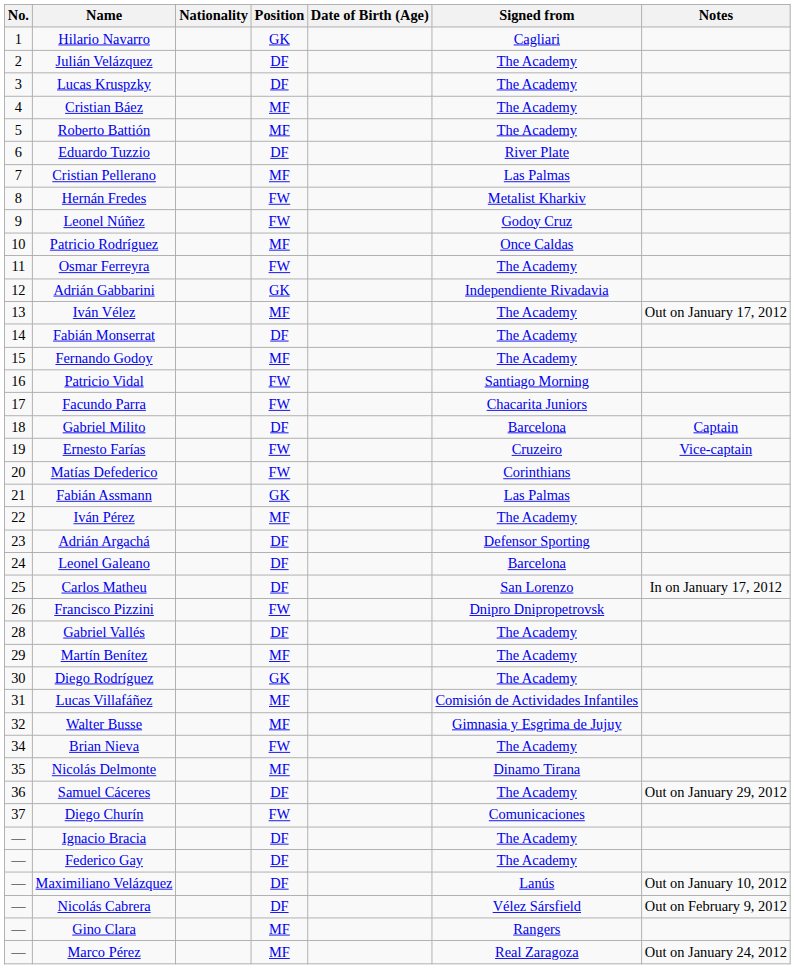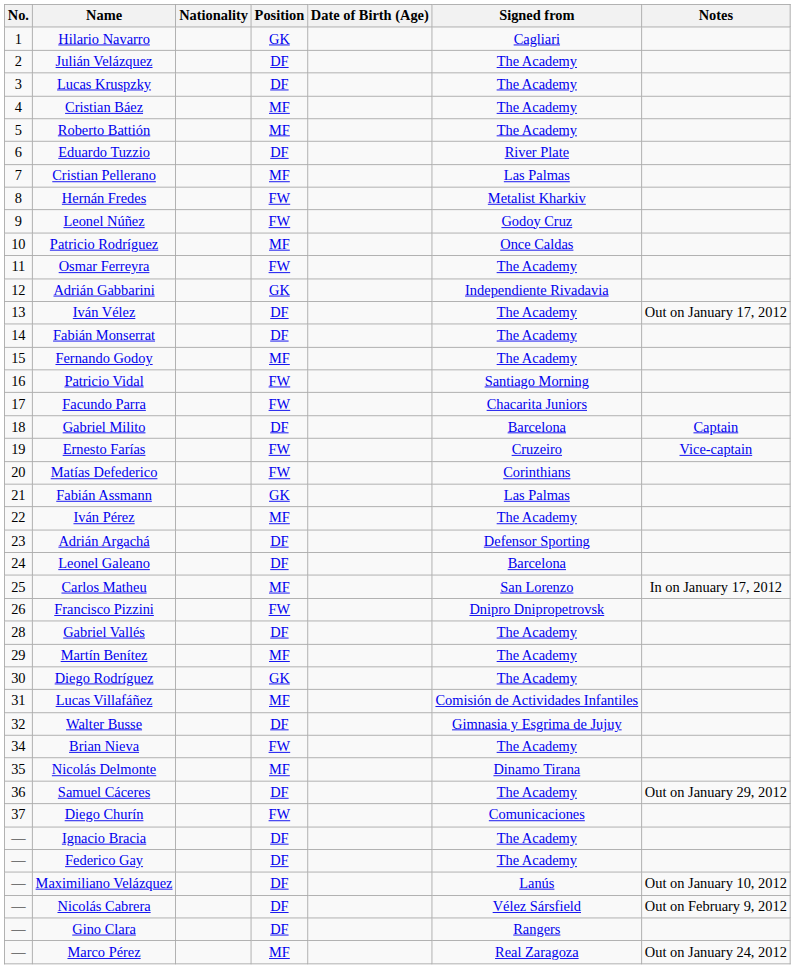 <table class="wikitable" style="text-align: center">
 <tr>
 <th>No.</th>
 <th>Name</th>
 <th>Nationality</th>
 <th>Position</th>
 <th>Date of Birth (Age)</th>
 <th>Signed from</th>
 <th>Notes</th>
 </tr>
 <tr>
 <td>1</td>
 <td><a href='#'>Hilario Navarro</a></td>
 <td align=center></td>
 <td><a href='#'>GK</a></td>
 <td></td>
 <td> <a href='#'>Cagliari</a></td>
 <td></td>
 </tr>
 <tr>
 <td>2</td>
 <td><a href='#'>Julián Velázquez</a></td>
 <td align=center></td>
 <td><a href='#'>DF</a></td>
 <td></td>
 <td><a href='#'>The Academy</a></td>
 <td></td>
 </tr>
 <tr>
 <td>3</td>
 <td><a href='#'>Lucas Kruspzky</a></td>
 <td align=center></td>
 <td><a href='#'>DF</a></td>
 <td></td>
 <td><a href='#'>The Academy</a></td>
 <td></td>
 </tr>
 <tr>
 <td>4</td>
 <td><a href='#'>Cristian Báez</a></td>
 <td align=center></td>
 <td><a href='#'>MF</a></td>
 <td></td>
 <td><a href='#'>The Academy</a></td>
 <td></td>
 </tr>
 <tr>
 <td>5</td>
 <td><a href='#'>Roberto Battión</a></td>
 <td align=center></td>
 <td><a href='#'>MF</a></td>
 <td></td>
 <td><a href='#'>The Academy</a></td>
 <td></td>
 </tr>
 <tr>
 <td>6</td>
 <td><a href='#'>Eduardo Tuzzio</a></td>
 <td align=center></td>
 <td><a href='#'>DF</a></td>
 <td></td>
 <td> <a href='#'>River Plate</a></td>
 <td></td>
 </tr>
 <tr>
 <td>7</td>
 <td><a href='#'>Cristian Pellerano</a></td>
 <td align=center></td>
 <td><a href='#'>MF</a></td>
 <td></td>
 <td> <a href='#'>Las Palmas</a></td>
 <td></td>
 </tr>
 <tr>
 <td>8</td>
 <td><a href='#'>Hernán Fredes</a></td>
 <td align=center></td>
 <td><a href='#'>FW</a></td>
 <td></td>
 <td> <a href='#'>Metalist Kharkiv</a></td>
 <td></td>
 </tr>
 <tr>
 <td>9</td>
 <td><a href='#'>Leonel Núñez</a></td>
 <td align=center></td>
 <td><a href='#'>FW</a></td>
 <td></td>
 <td> <a href='#'>Godoy Cruz</a></td>
 <td></td>
 </tr>
 <tr>
 <td>10</td>
 <td><a href='#'>Patricio Rodríguez</a></td>
 <td align=center></td>
 <td><a href='#'>MF</a></td>
 <td></td>
 <td> <a href='#'>Once Caldas</a></td>
 <td></td>
 </tr>
 <tr>
 <td>11</td>
 <td><a href='#'>Osmar Ferreyra</a></td>
 <td align=center></td>
 <td><a href='#'>FW</a></td>
 <td></td>
 <td><a href='#'>The Academy</a></td>
 <td></td>
 </tr>
 <tr>
 <td>12</td>
 <td><a href='#'>Adrián Gabbarini</a></td>
 <td align=center></td>
 <td><a href='#'>GK</a></td>
 <td></td>
 <td> <a href='#'>Independiente Rivadavia</a></td>
 <td></td>
 </tr>
 <tr>
 <td>13</td>
 <td><a href='#'>Iván Vélez</a></td>
 <td align=center></td>
-<td><a href='#'>MF</a></td>
+<td><a href='#'>DF</a></td>
 <td></td>
 <td><a href='#'>The Academy</a></td>
 <td>Out on January 17, 2012</td>
 </tr>
 <tr>
 <td>14</td>
 <td><a href='#'>Fabián Monserrat</a></td>
 <td align=center></td>
 <td><a href='#'>DF</a></td>
 <td></td>
 <td><a href='#'>The Academy</a></td>
 <td></td>
 </tr>
 <tr>
 <td>15</td>
 <td><a href='#'>Fernando Godoy</a></td>
 <td align=center></td>
 <td><a href='#'>MF</a></td>
 <td></td>
 <td><a href='#'>The Academy</a></td>
 <td></td>
 </tr>
 <tr>
 <td>16</td>
 <td><a href='#'>Patricio Vidal</a></td>
 <td align=center></td>
 <td><a href='#'>FW</a></td>
 <td></td>
 <td> <a href='#'>Santiago Morning</a></td>
 <td></td>
 </tr>
 <tr>
 <td>17</td>
 <td><a href='#'>Facundo Parra</a></td>
 <td align=center></td>
 <td><a href='#'>FW</a></td>
 <td></td>
 <td> <a href='#'>Chacarita Juniors</a></td>
 <td></td>
 </tr>
 <tr>
 <td>18</td>
 <td><a href='#'>Gabriel Milito</a></td>
 <td align=center></td>
 <td><a href='#'>DF</a></td>
 <td></td>
 <td> <a href='#'>Barcelona</a></td>
 <td><a href='#'>Captain</a></td>
 </tr>
 <tr>
 <td>19</td>
 <td><a href='#'>Ernesto Farías</a></td>
 <td align=center></td>
 <td><a href='#'>FW</a></td>
 <td></td>
 <td> <a href='#'>Cruzeiro</a></td>
 <td><a href='#'>Vice-captain</a></td>
 </tr>
 <tr>
 <td>20</td>
 <td><a href='#'>Matías Defederico</a></td>
 <td align=center></td>
 <td><a href='#'>FW</a></td>
 <td></td>
 <td> <a href='#'>Corinthians</a></td>
 <td></td>
 </tr>
 <tr>
 <td>21</td>
 <td><a href='#'>Fabián Assmann</a></td>
 <td align=center></td>
 <td><a href='#'>GK</a></td>
 <td></td>
 <td> <a href='#'>Las Palmas</a></td>
 <td></td>
 </tr>
 <tr>
 <td>22</td>
 <td><a href='#'>Iván Pérez</a></td>
 <td align=center></td>
 <td><a href='#'>MF</a></td>
 <td></td>
 <td><a href='#'>The Academy</a></td>
 <td></td>
 </tr>
 <tr>
 <td>23</td>
 <td><a href='#'>Adrián Argachá</a></td>
 <td align=center></td>
 <td><a href='#'>DF</a></td>
 <td></td>
 <td> <a href='#'>Defensor Sporting</a></td>
 <td></td>
 </tr>
 <tr>
 <td>24</td>
 <td><a href='#'>Leonel Galeano</a></td>
 <td align=center></td>
 <td><a href='#'>DF</a></td>
 <td></td>
 <td> <a href='#'>Barcelona</a></td>
 <td></td>
 </tr>
 <tr>
 <td>25</td>
 <td><a href='#'>Carlos Matheu</a></td>
 <td align=center></td>
-<td><a href='#'>DF</a></td>
+<td><a href='#'>MF</a></td>
 <td></td>
 <td> <a href='#'>San Lorenzo</a></td>
 <td>In on January 17, 2012</td>
 </tr>
 <tr>
 <td>26</td>
 <td><a href='#'>Francisco Pizzini</a></td>
 <td align=center></td>
 <td><a href='#'>FW</a></td>
 <td></td>
 <td> <a href='#'>Dnipro Dnipropetrovsk</a></td>
 <td></td>
 </tr>
 <tr>
 <td>28</td>
 <td><a href='#'>Gabriel Vallés</a></td>
 <td align=center></td>
 <td><a href='#'>DF</a></td>
 <td></td>
 <td><a href='#'>The Academy</a></td>
 <td></td>
 </tr>
 <tr>
 <td>29</td>
 <td><a href='#'>Martín Benítez</a></td>
 <td align=center></td>
 <td><a href='#'>MF</a></td>
 <td></td>
 <td><a href='#'>The Academy</a></td>
 <td></td>
 </tr>
 <tr>
 <td>30</td>
 <td><a href='#'>Diego Rodríguez</a></td>
 <td align=center></td>
 <td><a href='#'>GK</a></td>
 <td></td>
 <td><a href='#'>The Academy</a></td>
 <td></td>
 </tr>
 <tr>
 <td>31</td>
 <td><a href='#'>Lucas Villafáñez</a></td>
 <td align=center></td>
 <td><a href='#'>MF</a></td>
 <td></td>
 <td> <a href='#'>Comisión de Actividades Infantiles</a></td>
 <td></td>
 </tr>
 <tr>
 <td>32</td>
 <td><a href='#'>Walter Busse</a></td>
 <td align=center></td>
-<td><a href='#'>MF</a></td>
+<td><a href='#'>DF</a></td>
 <td></td>
 <td> <a href='#'>Gimnasia y Esgrima de Jujuy</a></td>
 <td></td>
 </tr>
 <tr>
 <td>34</td>
 <td><a href='#'>Brian Nieva</a></td>
 <td align=center></td>
 <td><a href='#'>FW</a></td>
 <td></td>
 <td><a href='#'>The Academy</a></td>
 <td></td>
 </tr>
 <tr>
 <td>35</td>
 <td><a href='#'>Nicolás Delmonte</a></td>
 <td align=center></td>
 <td><a href='#'>MF</a></td>
 <td></td>
 <td> <a href='#'>Dinamo Tirana</a></td>
 <td></td>
 </tr>
 <tr>
 <td>36</td>
 <td><a href='#'>Samuel Cáceres</a></td>
 <td align=center></td>
 <td><a href='#'>DF</a></td>
 <td></td>
 <td><a href='#'>The Academy</a></td>
 <td>Out on January 29, 2012</td>
 </tr>
 <tr>
 <td>37</td>
 <td><a href='#'>Diego Churín</a></td>
 <td align=center></td>
 <td><a href='#'>FW</a></td>
 <td></td>
 <td> <a href='#'>Comunicaciones</a></td>
 <td></td>
 </tr>
 <tr>
 <td>—</td>
 <td><a href='#'>Ignacio Bracia</a></td>
 <td align=center></td>
 <td><a href='#'>DF</a></td>
 <td></td>
 <td><a href='#'>The Academy</a></td>
 <td></td>
 </tr>
 <tr>
 <td>—</td>
 <td><a href='#'>Federico Gay</a></td>
 <td align=center></td>
 <td><a href='#'>DF</a></td>
 <td></td>
 <td><a href='#'>The Academy</a></td>
 <td></td>
 </tr>
 <tr>
 <td>—</td>
 <td><a href='#'>Maximiliano Velázquez</a></td>
 <td align=center></td>
 <td><a href='#'>DF</a></td>
 <td></td>
 <td> <a href='#'>Lanús</a></td>
 <td>Out on January 10, 2012</td>
 </tr>
 <tr>
 <td>—</td>
 <td><a href='#'>Nicolás Cabrera</a></td>
 <td align=center></td>
 <td><a href='#'>DF</a></td>
 <td></td>
 <td> <a href='#'>Vélez Sársfield</a></td>
 <td>Out on February 9, 2012</td>
 </tr>
 <tr>
 <td>—</td>
 <td><a href='#'>Gino Clara</a></td>
 <td align=center></td>
-<td><a href='#'>MF</a></td>
+<td><a href='#'>DF</a></td>
 <td></td>
 <td> <a href='#'>Rangers</a></td>
 <td></td>
 </tr>
 <tr>
 <td>—</td>
 <td><a href='#'>Marco Pérez</a></td>
 <td align=center></td>
 <td><a href='#'>MF</a></td>
 <td></td>
 <td> <a href='#'>Real Zaragoza</a></td>
 <td>Out on January 24, 2012</td>
 </tr>
 </table>
